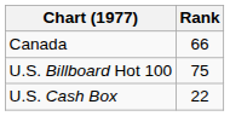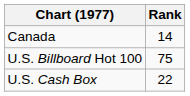 <table class="wikitable sortable">
 <tr>
 <th align="left">Chart (1977)</th>
 <th style="text-align:center;">Rank</th>
 </tr>
 <tr>
 <td>Canada </td>
-<td style="text-align:center;">66</td>
+<td style="text-align:center;">14</td>
 </tr>
 <tr>
 <td>U.S. <em>Billboard</em> Hot 100 </td>
 <td style="text-align:center;">75</td>
 </tr>
 <tr>
 <td>U.S. <em>Cash Box</em> </td>
 <td style="text-align:center;">22</td>
 </tr>
 </table>
